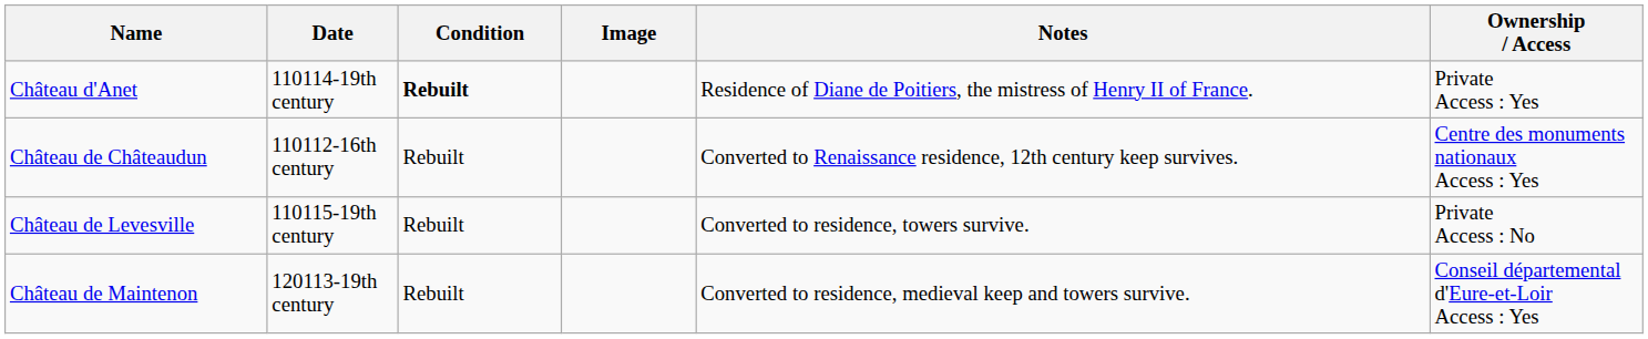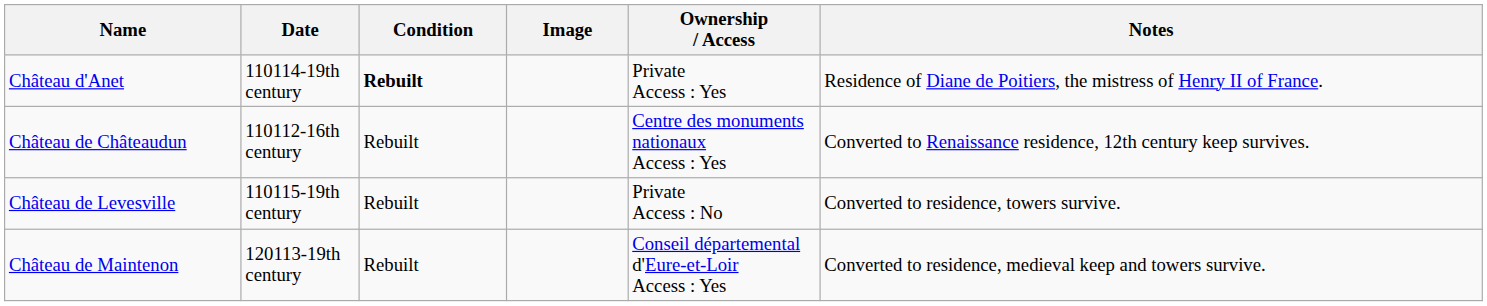 <table class="wikitable sortable" width="100%">
 <tr>
 <th width="16%">Name<br></th>
 <th width="8%">Date<br></th>
 <th width="10%">Condition<br></th>
 <th class="unsortable" width="96px">Image</th>
+<th width="13%">Ownership<br>/ Access</th>
 <th class="unsortable">Notes</th>
-<th width="13%">Ownership<br>/ Access</th>
 </tr>
 <tr>
 <td><a href='#'>Château d'Anet</a></td>
 <td><span>1101</span>14-19th century</td>
 <td><strong>Rebuilt</strong></td>
 <td></td>
+<td>Private<br>Access : Yes</td>
 <td>Residence of <a href='#'>Diane de Poitiers</a>, the mistress of <a href='#'>Henry II of France</a>.</td>
-<td>Private<br>Access : Yes</td>
 </tr>
 <tr>
 <td><a href='#'>Château de Châteaudun</a></td>
 <td><span>1101</span>12-16th century</td>
 <td>Rebuilt</td>
 <td></td>
+<td><a href='#'>Centre des monuments nationaux</a><br>Access : Yes</td>
 <td>Converted to <a href='#'>Renaissance</a> residence, 12th century keep survives.</td>
-<td><a href='#'>Centre des monuments nationaux</a><br>Access : Yes</td>
 </tr>
 <tr>
 <td><a href='#'>Château de Levesville</a></td>
 <td><span>1101</span>15-19th century</td>
 <td>Rebuilt</td>
 <td></td>
+<td>Private<br>Access : No</td>
 <td>Converted to residence, towers survive.</td>
-<td>Private<br>Access : No</td>
 </tr>
 <tr>
 <td><a href='#'>Château de Maintenon</a></td>
 <td><span>1201</span>13-19th century</td>
 <td>Rebuilt</td>
 <td></td>
+<td><a href='#'>Conseil départemental</a> d'<a href='#'>Eure-et-Loir</a><br>Access : Yes</td>
 <td>Converted to residence, medieval keep and towers survive.</td>
-<td><a href='#'>Conseil départemental</a> d'<a href='#'>Eure-et-Loir</a><br>Access : Yes</td>
 </tr>
 </table>
